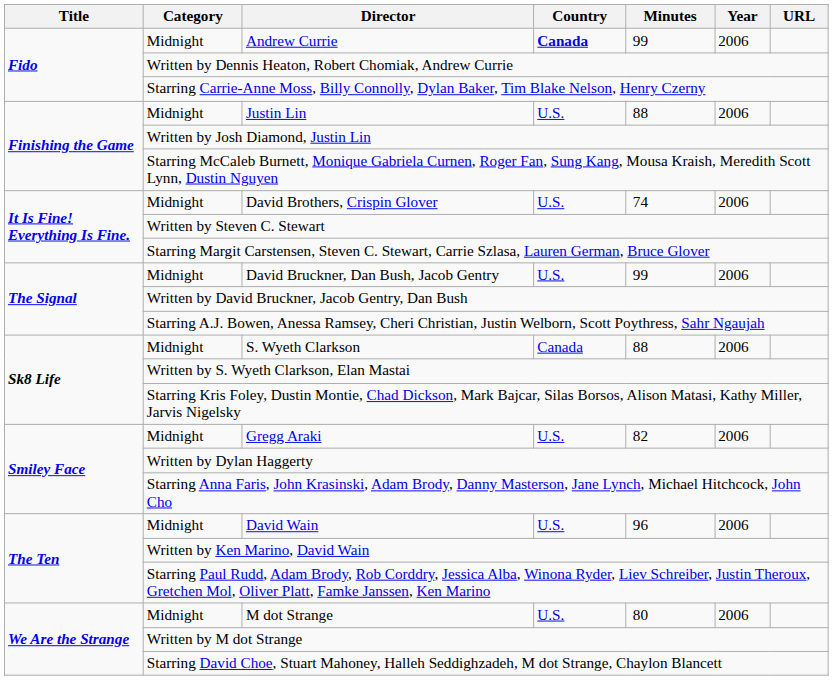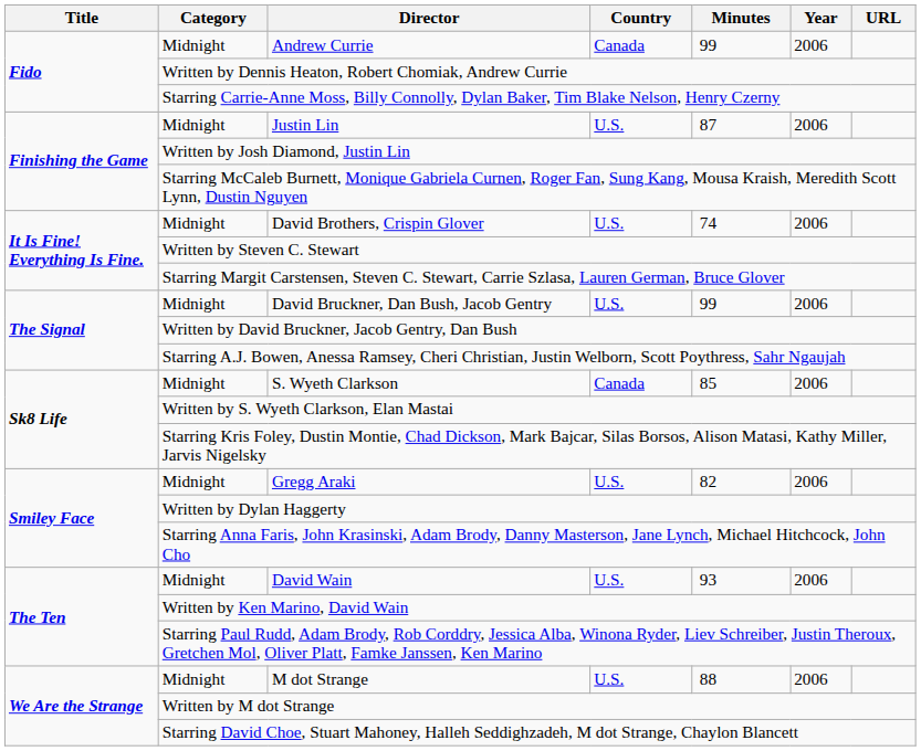 <table class="wikitable" style="text-align:left">
 <tr bgcolor="#ffffff">
 <th>Title</th>
 <th>Category</th>
 <th>Director</th>
 <th>Country</th>
 <th>Minutes</th>
 <th>Year</th>
 <th>URL</th>
 </tr>
 <tr>
 <td rowspan="3"><strong><em><a href='#'>Fido</a></em></strong></td>
 <td>Midnight</td>
 <td><a href='#'>Andrew Currie</a></td>
-<td><strong><a href='#'>Canada</a></strong></td>
+<td><a href='#'>Canada</a></td>
 <td> 99</td>
 <td>2006</td>
 <td> </td>
 </tr>
 <tr>
 <td colspan="6">Written by Dennis Heaton, Robert Chomiak, Andrew Currie</td>
 </tr>
 <tr>
 <td colspan="6">Starring <a href='#'>Carrie-Anne Moss</a>, <a href='#'>Billy Connolly</a>, <a href='#'>Dylan Baker</a>, <a href='#'>Tim Blake Nelson</a>, <a href='#'>Henry Czerny</a></td>
 </tr>
 <tr>
 <td rowspan="3"><strong><em><a href='#'>Finishing the Game</a></em></strong></td>
 <td>Midnight</td>
 <td><a href='#'>Justin Lin</a></td>
 <td><a href='#'>U.S.</a></td>
-<td> 88</td>
+<td> 87</td>
 <td>2006</td>
 <td> </td>
 </tr>
 <tr>
 <td colspan="6">Written by Josh Diamond, <a href='#'>Justin Lin</a></td>
 </tr>
 <tr>
 <td colspan="6">Starring McCaleb Burnett, <a href='#'>Monique Gabriela Curnen</a>, <a href='#'>Roger Fan</a>, <a href='#'>Sung Kang</a>, Mousa Kraish, Meredith Scott Lynn, <a href='#'>Dustin Nguyen</a></td>
 </tr>
 <tr>
 <td rowspan="3"><strong><em><a href='#'>It Is Fine! Everything Is Fine.</a></em></strong></td>
 <td>Midnight</td>
 <td>David Brothers, <a href='#'>Crispin Glover</a></td>
 <td><a href='#'>U.S.</a></td>
 <td> 74</td>
 <td>2006</td>
 <td> </td>
 </tr>
 <tr>
 <td colspan="6">Written by Steven C. Stewart</td>
 </tr>
 <tr>
 <td colspan="6">Starring Margit Carstensen, Steven C. Stewart, Carrie Szlasa, <a href='#'>Lauren German</a>, <a href='#'>Bruce Glover</a></td>
 </tr>
 <tr>
 <td rowspan="3"><strong><em><a href='#'>The Signal</a></em></strong></td>
 <td>Midnight</td>
 <td>David Bruckner, Dan Bush, Jacob Gentry</td>
 <td><a href='#'>U.S.</a></td>
 <td> 99</td>
 <td>2006</td>
 <td> </td>
 </tr>
 <tr>
 <td colspan="6">Written by David Bruckner, Jacob Gentry, Dan Bush</td>
 </tr>
 <tr>
 <td colspan="6">Starring A.J. Bowen, Anessa Ramsey, Cheri Christian, Justin Welborn, Scott Poythress, <a href='#'>Sahr Ngaujah</a></td>
 </tr>
 <tr>
 <td rowspan="3"><strong><em>Sk8 Life</em></strong></td>
 <td>Midnight</td>
 <td>S. Wyeth Clarkson</td>
 <td><a href='#'>Canada</a></td>
-<td> 88</td>
+<td> 85</td>
 <td>2006</td>
 <td> </td>
 </tr>
 <tr>
 <td colspan="6">Written by S. Wyeth Clarkson, Elan Mastai</td>
 </tr>
 <tr>
 <td colspan="6">Starring Kris Foley, Dustin Montie, <a href='#'>Chad Dickson</a>, Mark Bajcar, Silas Borsos, Alison Matasi, Kathy Miller, Jarvis Nigelsky</td>
 </tr>
 <tr>
 <td rowspan="3"><strong><em><a href='#'>Smiley Face</a></em></strong></td>
 <td>Midnight</td>
 <td><a href='#'>Gregg Araki</a></td>
 <td><a href='#'>U.S.</a></td>
 <td> 82</td>
 <td>2006</td>
 <td> </td>
 </tr>
 <tr>
 <td colspan="6">Written by Dylan Haggerty</td>
 </tr>
 <tr>
 <td colspan="6">Starring <a href='#'>Anna Faris</a>, <a href='#'>John Krasinski</a>, <a href='#'>Adam Brody</a>, <a href='#'>Danny Masterson</a>, <a href='#'>Jane Lynch</a>, Michael Hitchcock, <a href='#'>John Cho</a></td>
 </tr>
 <tr>
 <td rowspan="3"><strong><em><a href='#'>The Ten</a></em></strong></td>
 <td>Midnight</td>
 <td><a href='#'>David Wain</a></td>
 <td><a href='#'>U.S.</a></td>
-<td> 96</td>
+<td> 93</td>
 <td>2006</td>
 <td> </td>
 </tr>
 <tr>
 <td colspan="6">Written by <a href='#'>Ken Marino</a>, <a href='#'>David Wain</a></td>
 </tr>
 <tr>
 <td colspan="6">Starring <a href='#'>Paul Rudd</a>, <a href='#'>Adam Brody</a>, <a href='#'>Rob Corddry</a>, <a href='#'>Jessica Alba</a>, <a href='#'>Winona Ryder</a>, <a href='#'>Liev Schreiber</a>, <a href='#'>Justin Theroux</a>, <a href='#'>Gretchen Mol</a>, <a href='#'>Oliver Platt</a>, <a href='#'>Famke Janssen</a>, <a href='#'>Ken Marino</a></td>
 </tr>
 <tr>
 <td rowspan="3"><strong><em><a href='#'>We Are the Strange</a></em></strong></td>
 <td>Midnight</td>
 <td>M dot Strange</td>
 <td><a href='#'>U.S.</a></td>
-<td> 80</td>
+<td> 88</td>
 <td>2006</td>
 <td> </td>
 </tr>
 <tr>
 <td colspan="6">Written by M dot Strange</td>
 </tr>
 <tr>
 <td colspan="6">Starring <a href='#'>David Choe</a>, Stuart Mahoney, Halleh Seddighzadeh, M dot Strange, Chaylon Blancett</td>
 </tr>
 </table>
